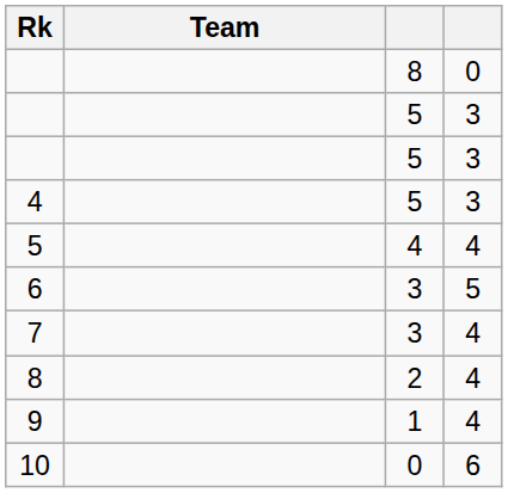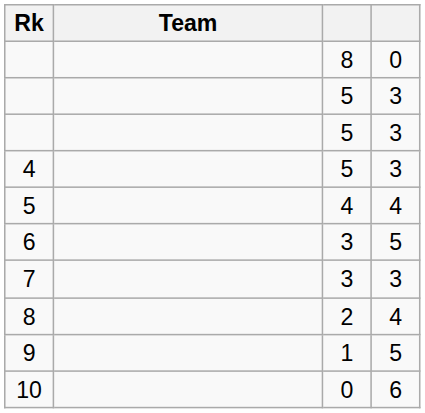 <table class=wikitable style="text-align:center; font-size:95%">
 <tr>
 <th width=25>Rk</th>
 <th width=170>Team</th>
 <th width=25></th>
 <th width=25></th>
 </tr>
 <tr>
 <td></td>
 <td align=left></td>
 <td>8</td>
 <td>0</td>
 </tr>
 <tr>
 <td></td>
 <td align=left></td>
 <td>5</td>
 <td>3</td>
 </tr>
 <tr>
 <td></td>
 <td align=left></td>
 <td>5</td>
 <td>3</td>
 </tr>
 <tr>
 <td>4</td>
 <td align=left></td>
 <td>5</td>
 <td>3</td>
 </tr>
 <tr>
 <td>5</td>
 <td align=left></td>
 <td>4</td>
 <td>4</td>
 </tr>
 <tr>
 <td>6</td>
 <td align=left></td>
 <td>3</td>
 <td>5</td>
 </tr>
 <tr>
 <td>7</td>
 <td align=left></td>
 <td>3</td>
-<td>4</td>
+<td>3</td>
 </tr>
 <tr>
 <td>8</td>
 <td align=left></td>
 <td>2</td>
 <td>4</td>
 </tr>
 <tr>
 <td>9</td>
 <td align=left></td>
 <td>1</td>
-<td>4</td>
+<td>5</td>
 </tr>
 <tr>
 <td>10</td>
 <td align=left></td>
 <td>0</td>
 <td>6</td>
 </tr>
 </table>
